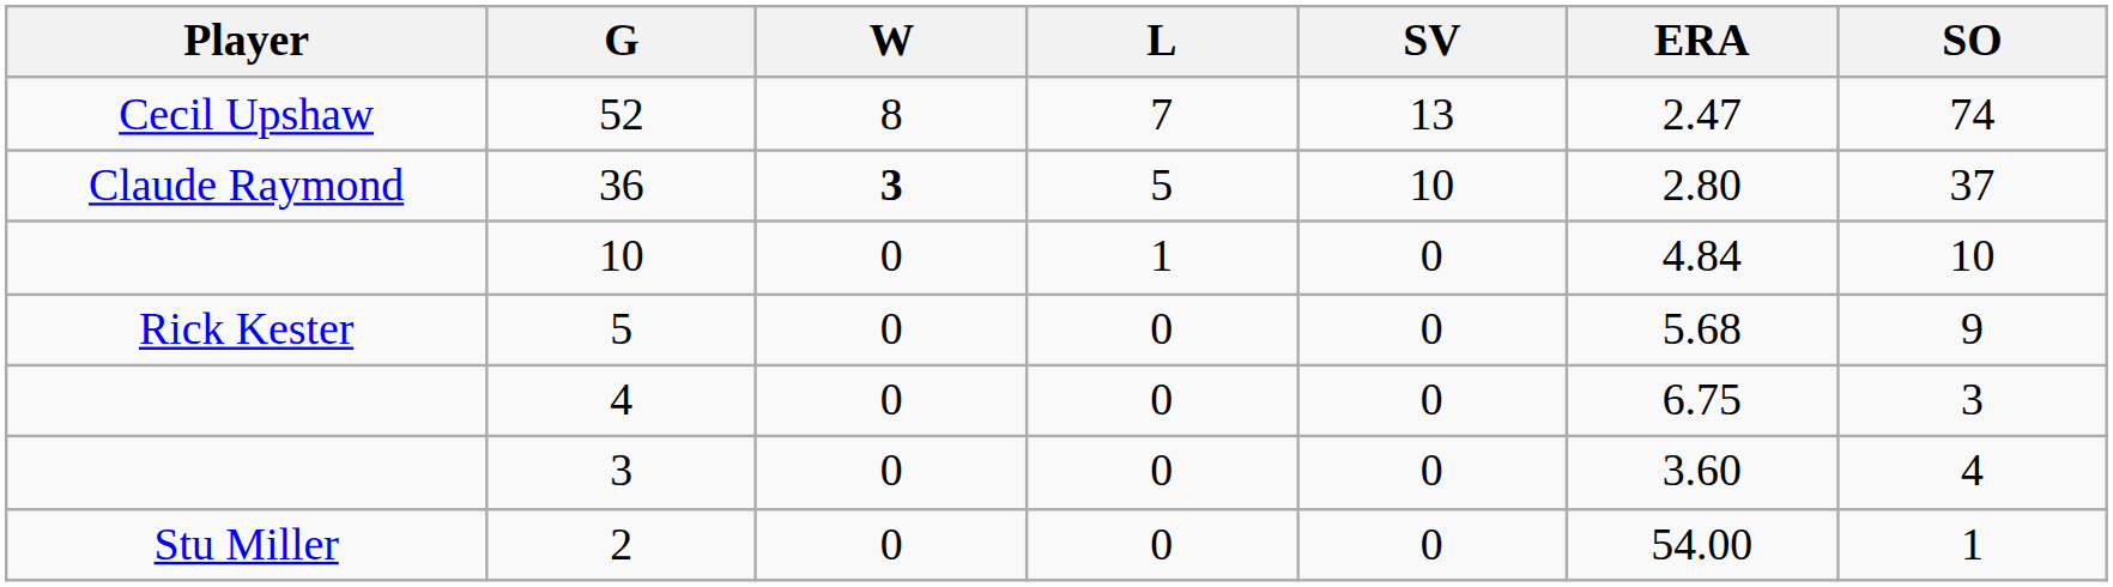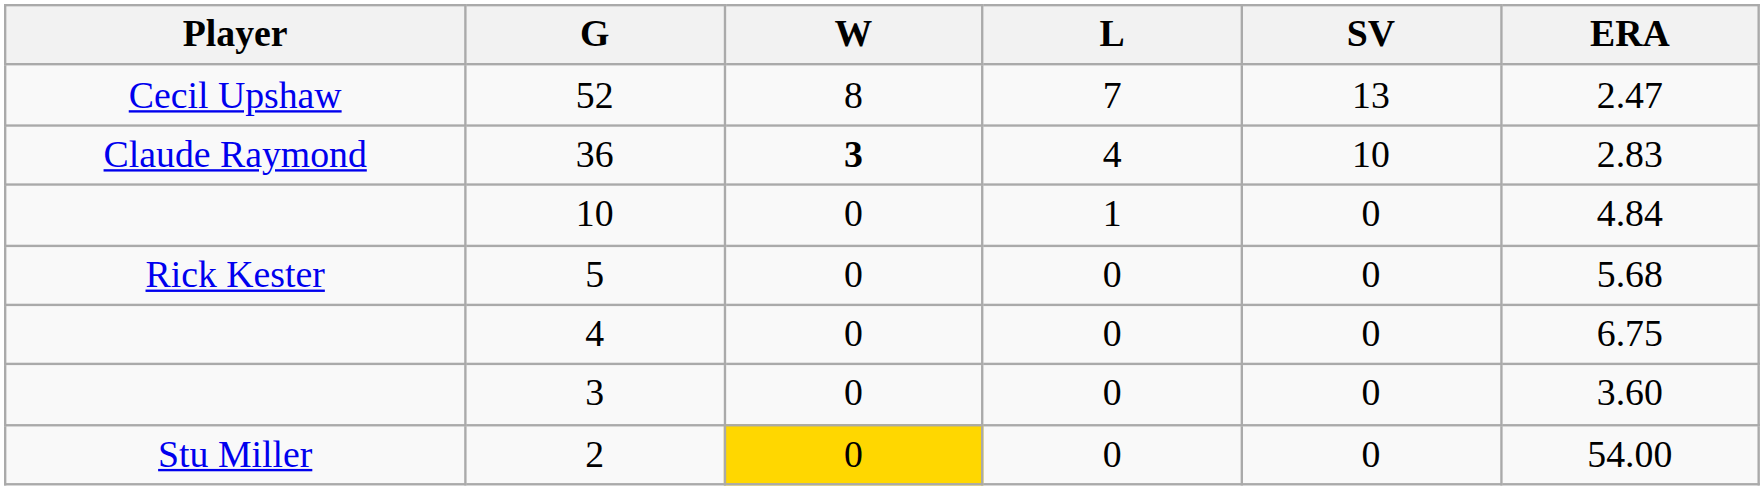 <table class="wikitable sortable">
 <tr>
 <th bgcolor="#DDDDFF" width="16%">Player</th>
 <th bgcolor="#DDDDFF" width="9%">G</th>
 <th bgcolor="#DDDDFF" width="9%">W</th>
 <th bgcolor="#DDDDFF" width="9%">L</th>
 <th bgcolor="#DDDDFF" width="9%">SV</th>
 <th bgcolor="#DDDDFF" width="9%">ERA</th>
-<th bgcolor="#DDDDFF" width="9%">SO</th>
 </tr>
 <tr align="center">
 <td><a href='#'>Cecil Upshaw</a></td>
 <td>52</td>
 <td>8</td>
 <td>7</td>
 <td>13</td>
 <td>2.47</td>
-<td>74</td>
 </tr>
 <tr align=center>
 <td><a href='#'>Claude Raymond</a></td>
 <td>36</td>
 <td><strong>3</strong></td>
-<td>5</td>
+<td>4</td>
 <td>10</td>
-<td>2.80</td>
-<td>37</td>
+<td>2.83</td>
 </tr>
 <tr align=center>
 <td></td>
 <td>10</td>
 <td>0</td>
 <td>1</td>
 <td>0</td>
 <td>4.84</td>
-<td>10</td>
 </tr>
 <tr align="center">
 <td><a href='#'>Rick Kester</a></td>
 <td>5</td>
 <td>0</td>
 <td>0</td>
 <td>0</td>
 <td>5.68</td>
-<td>9</td>
 </tr>
 <tr align=center>
 <td></td>
 <td>4</td>
 <td>0</td>
 <td>0</td>
 <td>0</td>
 <td>6.75</td>
-<td>3</td>
 </tr>
 <tr align="center">
 <td></td>
 <td>3</td>
 <td>0</td>
 <td>0</td>
 <td>0</td>
 <td>3.60</td>
-<td>4</td>
 </tr>
 <tr align="center">
 <td><a href='#'>Stu Miller</a></td>
 <td>2</td>
-<td>0</td>
+<td style="background: gold;">0</td>
 <td>0</td>
 <td>0</td>
 <td>54.00</td>
-<td>1</td>
 </tr>
 </table>
